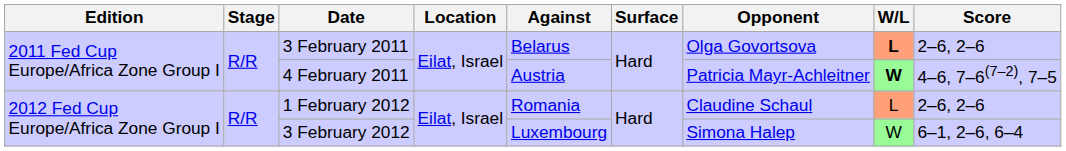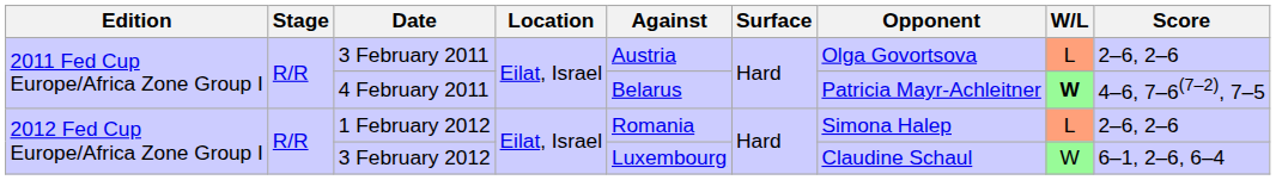 <table class=wikitable>
 <tr>
 <th>Edition</th>
 <th>Stage</th>
 <th>Date</th>
 <th>Location</th>
 <th>Against</th>
 <th>Surface</th>
 <th>Opponent</th>
 <th>W/L</th>
 <th>Score</th>
 </tr>
 <tr style="background:#ccf;">
 <td rowspan="2"><a href='#'>2011 Fed Cup</a> <br> Europe/Africa Zone Group I</td>
 <td rowspan="2"><a href='#'>R/R</a></td>
 <td>3 February 2011</td>
 <td rowspan="2"><a href='#'>Eilat</a>, Israel</td>
-<td> <a href='#'>Belarus</a></td>
+<td> <a href='#'>Austria</a></td>
 <td rowspan="2">Hard</td>
 <td> <a href='#'>Olga Govortsova</a></td>
-<td style="text-align:center; background:#ffa07a;"><strong>L</strong></td>
+<td style="text-align:center; background:#ffa07a;">L</td>
 <td>2–6, 2–6</td>
 </tr>
 <tr style="background:#ccf;">
 <td>4 February 2011</td>
-<td> <a href='#'>Austria</a></td>
+<td> <a href='#'>Belarus</a></td>
 <td> <a href='#'>Patricia Mayr-Achleitner</a></td>
 <td style="text-align:center; background:#98fb98;"><strong>W</strong></td>
 <td>4–6, 7–6<sup>(7–2)</sup>, 7–5</td>
 </tr>
 <tr style="background:#ccf;">
 <td rowspan="2"><a href='#'>2012 Fed Cup</a> <br> Europe/Africa Zone Group I</td>
 <td rowspan="2"><a href='#'>R/R</a></td>
 <td>1 February 2012</td>
 <td rowspan="2"><a href='#'>Eilat</a>, Israel</td>
 <td> <a href='#'>Romania</a></td>
 <td rowspan="2">Hard</td>
-<td> <a href='#'>Claudine Schaul</a></td>
+<td> <a href='#'>Simona Halep</a></td>
 <td style="text-align:center; background:#ffa07a;">L</td>
 <td>2–6, 2–6</td>
 </tr>
 <tr style="background:#ccf;">
 <td>3 February 2012</td>
 <td> <a href='#'>Luxembourg</a></td>
-<td> <a href='#'>Simona Halep</a></td>
+<td> <a href='#'>Claudine Schaul</a></td>
 <td style="text-align:center; background:#98fb98;">W</td>
 <td>6–1, 2–6, 6–4</td>
 </tr>
 </table>
